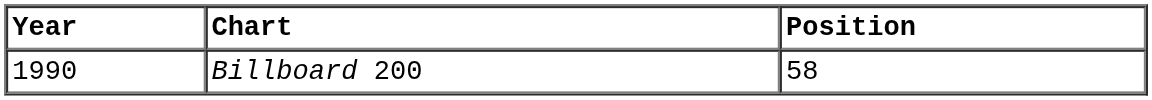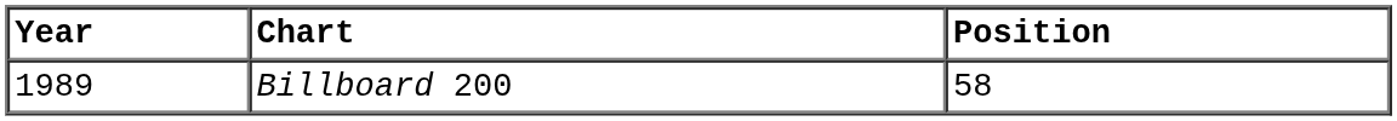 <table border=1 cellspacing=0 cellpadding=2 width="550px">
 <tr>
 <th align="left">Year</th>
 <th align="left">Chart</th>
 <th align="left">Position</th>
 </tr>
 <tr>
-<td align="left">1990</td>
+<td align="left">1989</td>
 <td align="left"><em>Billboard</em> 200</td>
 <td align="left">58</td>
 </tr>
 </table>
